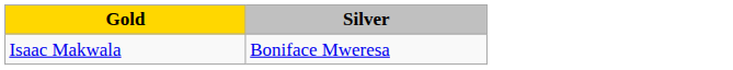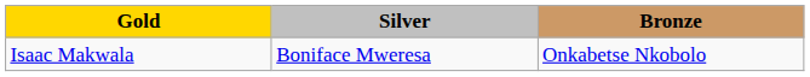 <table class="wikitable" style="text-align:left">
 <tr align="center">
 <td width=200 bgcolor=gold><strong>Gold</strong></td>
 <td width=200 bgcolor=silver><strong>Silver</strong></td>
+<td width=200 bgcolor=CC9966><strong>Bronze</strong></td>
 </tr>
 <tr>
 <td><a href='#'>Isaac Makwala</a><br><em></em></td>
 <td><a href='#'>Boniface Mweresa</a><br><em></em></td>
+<td><a href='#'>Onkabetse Nkobolo</a><br><em></em></td>
 </tr>
 </table>
